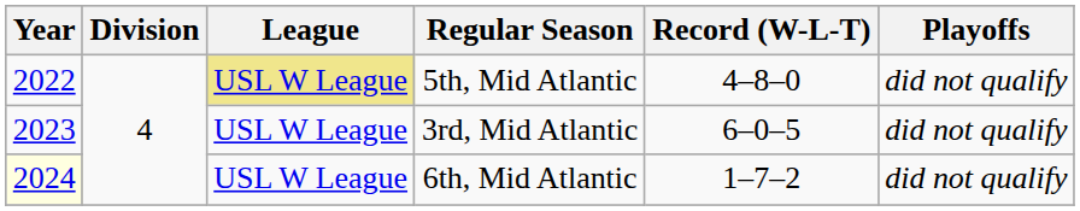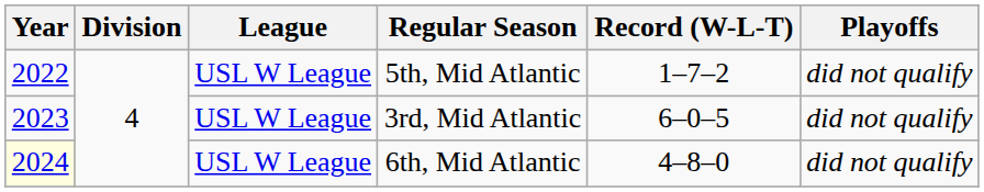 <table class="wikitable"  style="text-align: center;">
 <tr>
 <th>Year</th>
 <th>Division</th>
 <th>League</th>
 <th>Regular Season</th>
 <th>Record (W-L-T)</th>
 <th>Playoffs</th>
 </tr>
 <tr>
 <td><a href='#'>2022</a></td>
 <td rowspan=8>4</td>
-<td style="background: khaki;"><a href='#'>USL W League</a></td>
+<td><a href='#'>USL W League</a></td>
 <td>5th, Mid Atlantic</td>
-<td>4–8–0</td>
+<td>1–7–2</td>
 <td><em>did not qualify</em></td>
 </tr>
 <tr>
 <td><a href='#'>2023</a></td>
 <td><a href='#'>USL W League</a></td>
 <td>3rd, Mid Atlantic</td>
 <td>6–0–5</td>
 <td><em>did not qualify</em></td>
 </tr>
 <tr>
 <td style="background: lightyellow;"><a href='#'>2024</a></td>
 <td><a href='#'>USL W League</a></td>
 <td>6th, Mid Atlantic</td>
-<td>1–7–2</td>
+<td>4–8–0</td>
 <td><em>did not qualify</em></td>
 </tr>
 </table>
